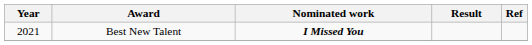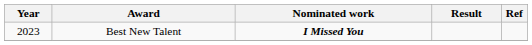 <table class="wikitable">
 <tr>
 <th width=60>Year</th>
 <th style="width:250px;">Award</th>
 <th style="width:270px;">Nominated work</th>
 <th width="90">Result</th>
 <th width="30">Ref</th>
 </tr>
 <tr align="center">
-<td>2021</td>
+<td>2023</td>
 <td>Best New Talent</td>
 <td><strong><em>I Missed You</em></strong></td>
 <td></td>
 <td></td>
 </tr>
 <tr>
 </tr>
 </table>
